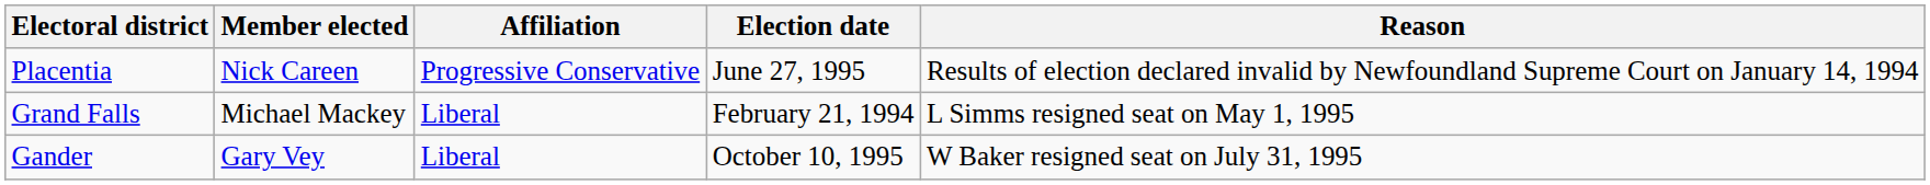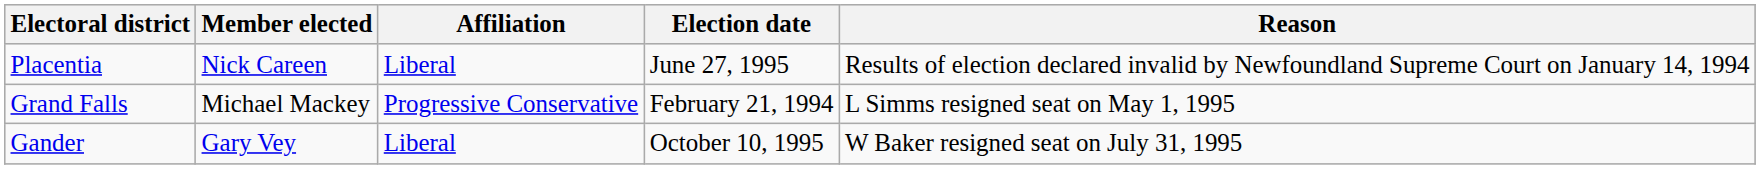 <table class="wikitable sortable">
 <tr>
 <th>Electoral district</th>
 <th>Member elected</th>
 <th>Affiliation</th>
 <th>Election date</th>
 <th>Reason</th>
 </tr>
 <tr>
 <td><a href='#'>Placentia</a></td>
 <td><a href='#'>Nick Careen</a></td>
-<td><a href='#'>Progressive Conservative</a></td>
+<td><a href='#'>Liberal</a></td>
 <td>June 27, 1995</td>
 <td>Results of election declared invalid by Newfoundland Supreme Court on January 14, 1994</td>
 </tr>
 <tr>
 <td><a href='#'>Grand Falls</a></td>
 <td>Michael Mackey</td>
-<td><a href='#'>Liberal</a></td>
+<td><a href='#'>Progressive Conservative</a></td>
 <td>February 21, 1994</td>
 <td>L Simms resigned seat on May 1, 1995</td>
 </tr>
 <tr>
 <td><a href='#'>Gander</a></td>
 <td><a href='#'>Gary Vey</a></td>
 <td><a href='#'>Liberal</a></td>
 <td>October 10, 1995</td>
 <td>W Baker resigned seat on July 31, 1995</td>
 </tr>
 </table>
